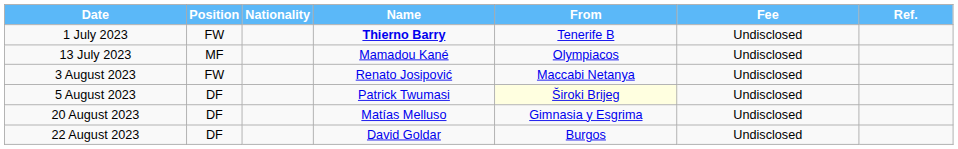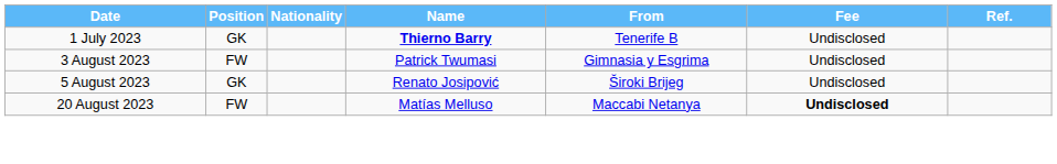 <table class="wikitable"  style="text-align:center; font-size:90%; ">
 <tr>
 <th style="background:#5BB8F8; color:white; width:200px;">Date</th>
 <th style="background:#5BB8F8; color:white; width:50px;">Position</th>
 <th style="background:#5BB8F8; color:white; width:50px;">Nationality</th>
 <th style="background:#5BB8F8; color:white; width:200px;">Name</th>
 <th style="background:#5BB8F8; color:white; width:200px;">From</th>
 <th style="background:#5BB8F8; color:white; width:200px;">Fee</th>
 <th style="background:#5BB8F8; color:white; width:100px;">Ref.</th>
 </tr>
 <tr>
 <td>1 July 2023</td>
-<td>FW</td>
+<td>GK</td>
 <td></td>
 <td><strong><a href='#'>Thierno Barry</a></strong></td>
 <td><a href='#'>Tenerife B</a></td>
 <td>Undisclosed</td>
 <td></td>
 </tr>
 <tr>
-<td>13 July 2023</td>
-<td>MF</td>
-<td></td>
-<td><a href='#'>Mamadou Kané</a></td>
-<td><a href='#'>Olympiacos</a></td>
-<td>Undisclosed</td>
-<td></td>
-</tr>
-<tr>
 <td>3 August 2023</td>
 <td>FW</td>
 <td></td>
-<td><a href='#'>Renato Josipović</a></td>
-<td><a href='#'>Maccabi Netanya</a></td>
+<td><a href='#'>Patrick Twumasi</a></td>
+<td><a href='#'>Gimnasia y Esgrima</a></td>
 <td>Undisclosed</td>
 <td></td>
 </tr>
 <tr>
 <td>5 August 2023</td>
-<td>DF</td>
+<td>GK</td>
 <td></td>
-<td><a href='#'>Patrick Twumasi</a></td>
-<td style="background: lightyellow;"><a href='#'>Široki Brijeg</a></td>
+<td><a href='#'>Renato Josipović</a></td>
+<td><a href='#'>Široki Brijeg</a></td>
 <td>Undisclosed</td>
 <td></td>
 </tr>
 <tr>
 <td>20 August 2023</td>
-<td>DF</td>
+<td>FW</td>
 <td></td>
 <td><a href='#'>Matías Melluso</a></td>
-<td><a href='#'>Gimnasia y Esgrima</a></td>
-<td>Undisclosed</td>
-<td></td>
-</tr>
-<tr>
-<td>22 August 2023</td>
-<td>DF</td>
-<td></td>
-<td><a href='#'>David Goldar</a></td>
-<td><a href='#'>Burgos</a></td>
-<td>Undisclosed</td>
+<td><a href='#'>Maccabi Netanya</a></td>
+<td><strong>Undisclosed</strong></td>
 <td></td>
 </tr>
 </table>
